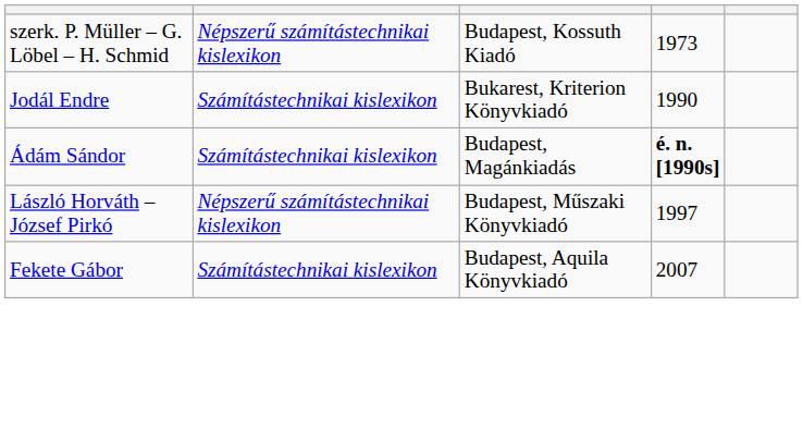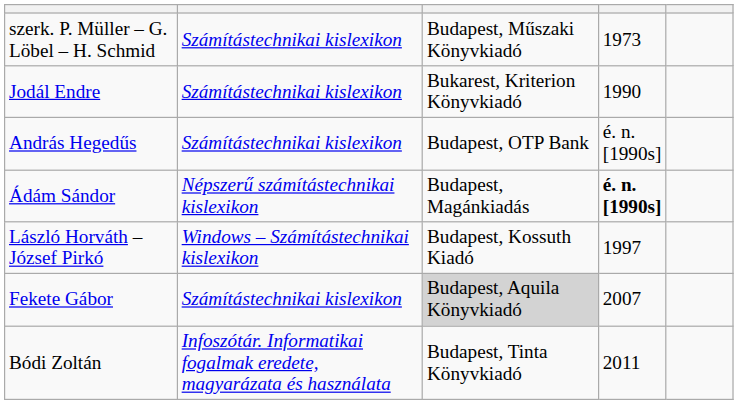 <table class="wikitable sortable">
 <tr>
 <th bgcolor="#DAA520" width="25%"></th>
 <th bgcolor="#DAA520" width="35%"></th>
 <th bgcolor="#DAA520" width="25%"></th>
 <th bgcolor="#DAA520" width="5%"></th>
 <th bgcolor="#DAA520" width="10%"></th>
 </tr>
 <tr>
 <td>szerk. P. Müller – G. Löbel – H. Schmid</td>
-<td><em><a href='#'>Népszerű számítástechnikai kislexikon</a></em></td>
-<td>Budapest, Kossuth Kiadó</td>
+<td><em><a href='#'>Számítástechnikai kislexikon</a></em></td>
+<td>Budapest, Műszaki Könyvkiadó</td>
 <td>1973</td>
 <td></td>
 </tr>
 <tr>
 <td><a href='#'>Jodál Endre</a></td>
 <td><em><a href='#'>Számítástechnikai kislexikon</a></em></td>
 <td>Bukarest, Kriterion Könyvkiadó</td>
 <td>1990</td>
 <td></td>
 </tr>
 <tr>
+<td><a href='#'>András Hegedűs</a></td>
+<td><em><a href='#'>Számítástechnikai kislexikon</a></em></td>
+<td>Budapest, OTP Bank</td>
+<td>é. n. [1990s]</td>
+<td></td>
+</tr>
+<tr>
 <td><a href='#'>Ádám Sándor</a></td>
-<td><em><a href='#'>Számítástechnikai kislexikon</a></em></td>
+<td><em><a href='#'>Népszerű számítástechnikai kislexikon</a></em></td>
 <td>Budapest, Magánkiadás</td>
 <td><strong>é. n. [1990s]</strong></td>
 <td></td>
 </tr>
 <tr>
 <td><a href='#'>László Horváth</a> – <a href='#'>József Pirkó</a></td>
-<td><em><a href='#'>Népszerű számítástechnikai kislexikon</a></em></td>
-<td>Budapest, Műszaki Könyvkiadó</td>
+<td><em><a href='#'>Windows – Számítástechnikai kislexikon</a></em></td>
+<td>Budapest, Kossuth Kiadó</td>
 <td>1997</td>
 <td></td>
 </tr>
 <tr>
 <td><a href='#'>Fekete Gábor</a></td>
 <td><em><a href='#'>Számítástechnikai kislexikon</a></em></td>
-<td>Budapest, Aquila Könyvkiadó</td>
+<td style="background: lightgrey;">Budapest, Aquila Könyvkiadó</td>
 <td>2007</td>
 <td></td>
 </tr>
+<tr>
+<td>Bódi Zoltán</td>
+<td><em><a href='#'>Infoszótár. Informatikai fogalmak eredete, magyarázata és használata</a></em></td>
+<td>Budapest, Tinta Könyvkiadó</td>
+<td>2011</td>
+<td></td>
+</tr>
 </table>
